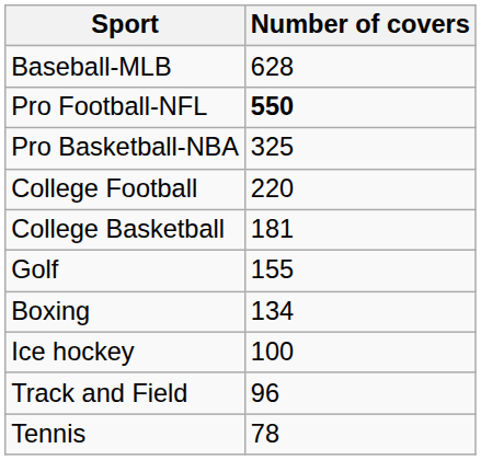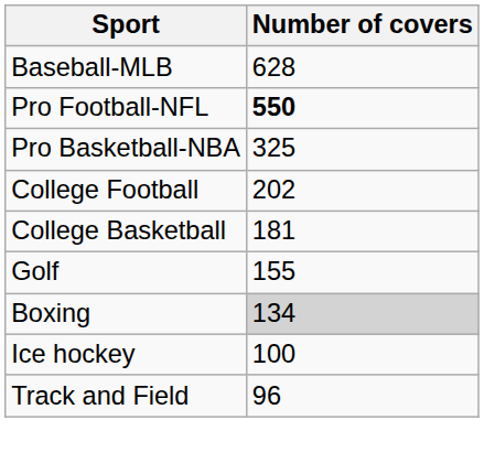 <table class="wikitable">
 <tr>
 <th>Sport</th>
 <th>Number of covers</th>
 </tr>
 <tr>
 <td>Baseball-MLB</td>
 <td>628</td>
 </tr>
 <tr>
 <td>Pro Football-NFL</td>
 <td><strong>550</strong></td>
 </tr>
 <tr>
 <td>Pro Basketball-NBA</td>
 <td>325</td>
 </tr>
 <tr>
 <td>College Football</td>
-<td>220</td>
+<td>202</td>
 </tr>
 <tr>
 <td>College Basketball</td>
 <td>181</td>
 </tr>
 <tr>
 <td>Golf</td>
 <td>155</td>
 </tr>
 <tr>
 <td>Boxing</td>
-<td>134</td>
+<td style="background: lightgrey;">134</td>
 </tr>
 <tr>
 <td>Ice hockey</td>
 <td>100</td>
 </tr>
 <tr>
 <td>Track and Field</td>
 <td>96</td>
 </tr>
-<tr>
-<td>Tennis</td>
-<td>78</td>
-</tr>
 </table>
